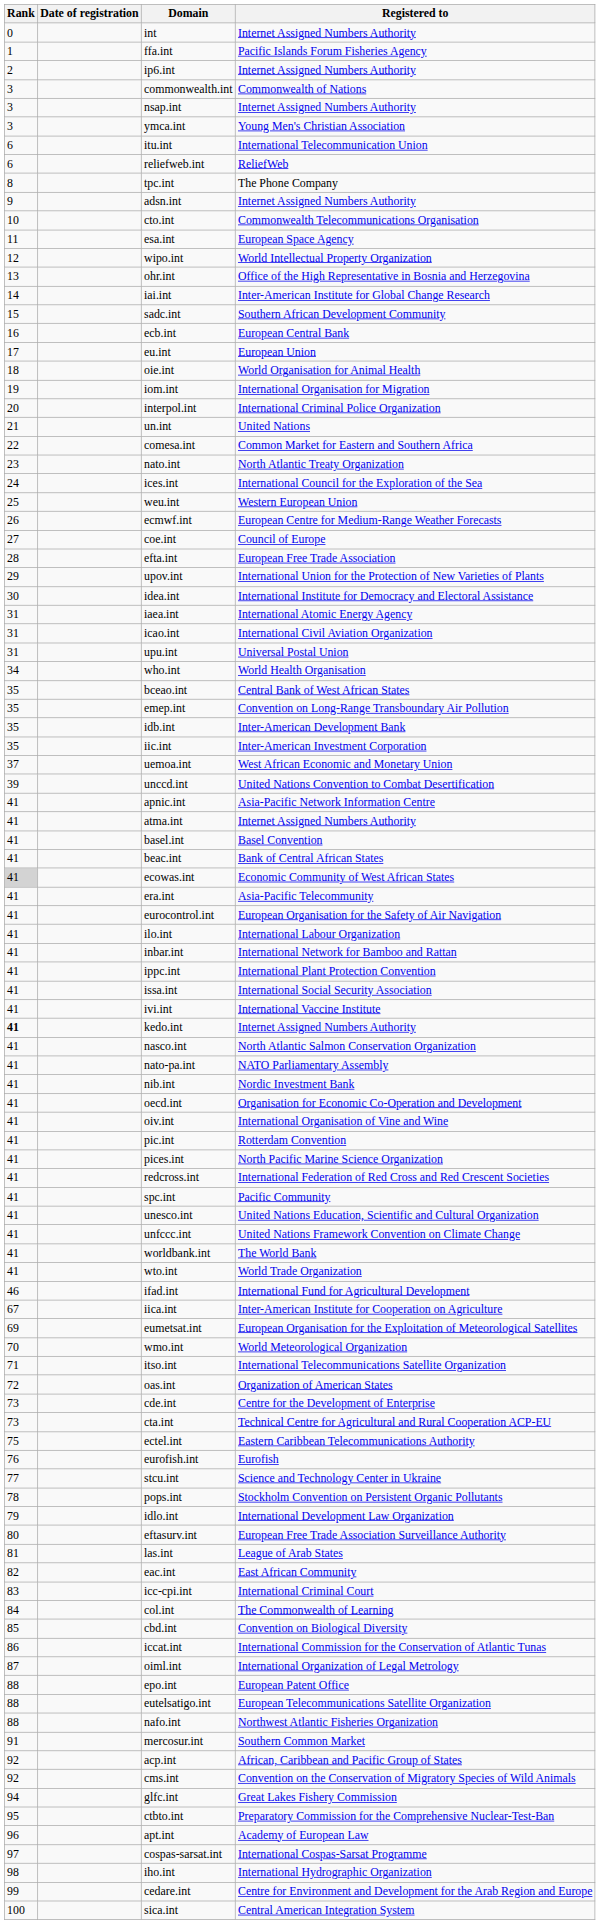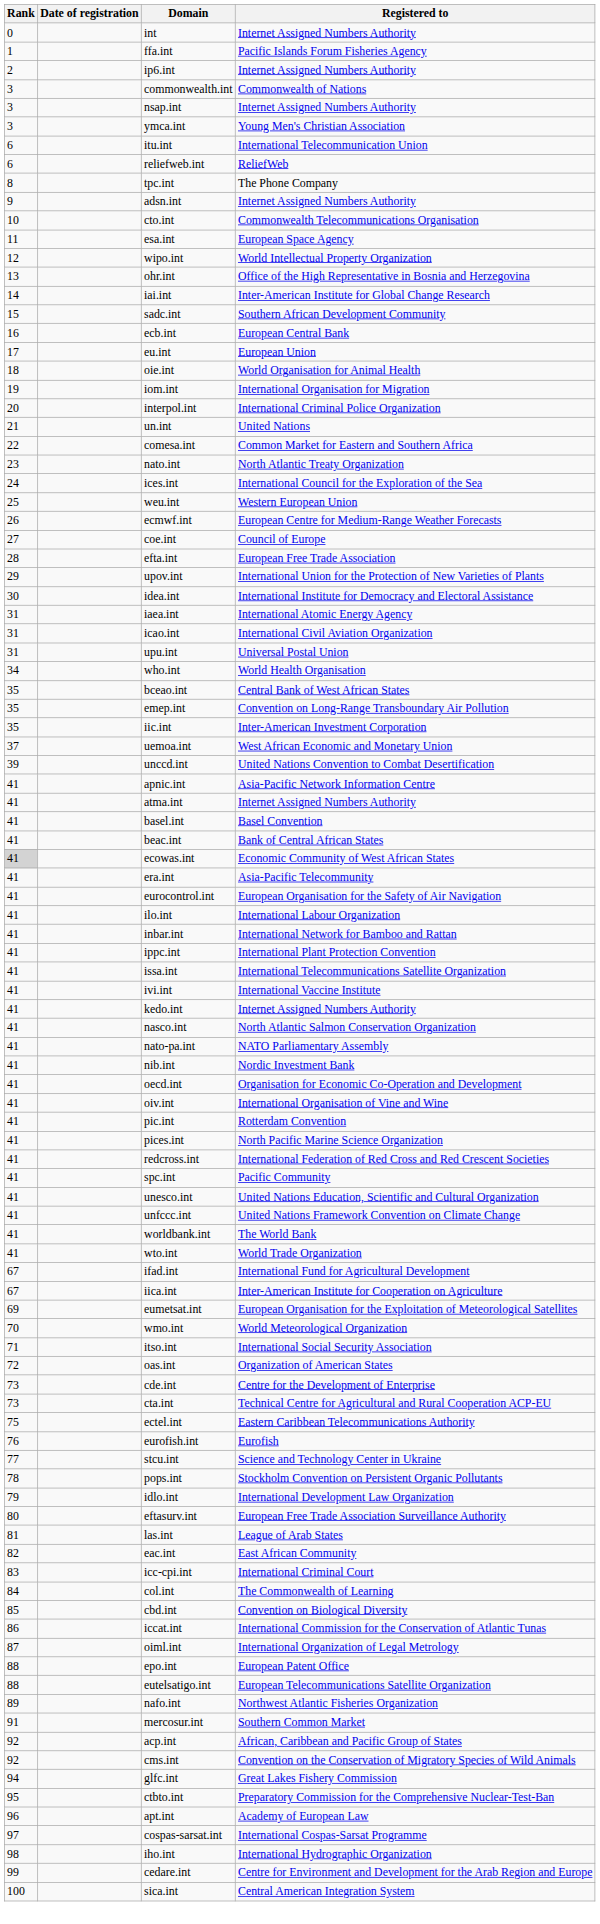 <table class="wikitable sortable">
 <tr>
 <th>Rank</th>
 <th>Date of registration</th>
 <th>Domain</th>
 <th>Registered to</th>
 </tr>
 <tr>
 <td>0</td>
 <td></td>
 <td>int</td>
 <td><a href='#'>Internet Assigned Numbers Authority</a></td>
 </tr>
 <tr>
 <td>1</td>
 <td></td>
 <td>ffa.int</td>
 <td><a href='#'>Pacific Islands Forum Fisheries Agency</a></td>
 </tr>
 <tr>
 <td>2</td>
 <td></td>
 <td>ip6.int</td>
 <td><a href='#'>Internet Assigned Numbers Authority</a></td>
 </tr>
 <tr>
 <td>3</td>
 <td></td>
 <td>commonwealth.int</td>
 <td><a href='#'>Commonwealth of Nations</a></td>
 </tr>
 <tr>
 <td>3</td>
 <td></td>
 <td>nsap.int</td>
 <td><a href='#'>Internet Assigned Numbers Authority</a></td>
 </tr>
 <tr>
 <td>3</td>
 <td></td>
 <td>ymca.int</td>
 <td><a href='#'>Young Men's Christian Association</a></td>
 </tr>
 <tr>
 <td>6</td>
 <td></td>
 <td>itu.int</td>
 <td><a href='#'>International Telecommunication Union</a></td>
 </tr>
 <tr>
 <td>6</td>
 <td></td>
 <td>reliefweb.int</td>
 <td><a href='#'>ReliefWeb</a></td>
 </tr>
 <tr>
 <td>8</td>
 <td></td>
 <td>tpc.int</td>
 <td>The Phone Company</td>
 </tr>
 <tr>
 <td>9</td>
 <td></td>
 <td>adsn.int</td>
 <td><a href='#'>Internet Assigned Numbers Authority</a></td>
 </tr>
 <tr>
 <td>10</td>
 <td></td>
 <td>cto.int</td>
 <td><a href='#'>Commonwealth Telecommunications Organisation</a></td>
 </tr>
 <tr>
 <td>11</td>
 <td></td>
 <td>esa.int</td>
 <td><a href='#'>European Space Agency</a></td>
 </tr>
 <tr>
 <td>12</td>
 <td></td>
 <td>wipo.int</td>
 <td><a href='#'>World Intellectual Property Organization</a></td>
 </tr>
 <tr>
 <td>13</td>
 <td></td>
 <td>ohr.int</td>
 <td><a href='#'>Office of the High Representative in Bosnia and Herzegovina</a></td>
 </tr>
 <tr>
 <td>14</td>
 <td></td>
 <td>iai.int</td>
 <td><a href='#'>Inter-American Institute for Global Change Research</a></td>
 </tr>
 <tr>
 <td>15</td>
 <td></td>
 <td>sadc.int</td>
 <td><a href='#'>Southern African Development Community</a></td>
 </tr>
 <tr>
 <td>16</td>
 <td></td>
 <td>ecb.int</td>
 <td><a href='#'>European Central Bank</a></td>
 </tr>
 <tr>
 <td>17</td>
 <td></td>
 <td>eu.int</td>
 <td><a href='#'>European Union</a></td>
 </tr>
 <tr>
 <td>18</td>
 <td></td>
 <td>oie.int</td>
 <td><a href='#'>World Organisation for Animal Health</a></td>
 </tr>
 <tr>
 <td>19</td>
 <td></td>
 <td>iom.int</td>
 <td><a href='#'>International Organisation for Migration</a></td>
 </tr>
 <tr>
 <td>20</td>
 <td></td>
 <td>interpol.int</td>
 <td><a href='#'>International Criminal Police Organization</a></td>
 </tr>
 <tr>
 <td>21</td>
 <td></td>
 <td>un.int</td>
 <td><a href='#'>United Nations</a></td>
 </tr>
 <tr>
 <td>22</td>
 <td></td>
 <td>comesa.int</td>
 <td><a href='#'>Common Market for Eastern and Southern Africa</a></td>
 </tr>
 <tr>
 <td>23</td>
 <td></td>
 <td>nato.int</td>
 <td><a href='#'>North Atlantic Treaty Organization</a></td>
 </tr>
 <tr>
 <td>24</td>
 <td></td>
 <td>ices.int</td>
 <td><a href='#'>International Council for the Exploration of the Sea</a></td>
 </tr>
 <tr>
 <td>25</td>
 <td></td>
 <td>weu.int</td>
 <td><a href='#'>Western European Union</a></td>
 </tr>
 <tr>
 <td>26</td>
 <td></td>
 <td>ecmwf.int</td>
 <td><a href='#'>European Centre for Medium-Range Weather Forecasts</a></td>
 </tr>
 <tr>
 <td>27</td>
 <td></td>
 <td>coe.int</td>
 <td><a href='#'>Council of Europe</a></td>
 </tr>
 <tr>
 <td>28</td>
 <td></td>
 <td>efta.int</td>
 <td><a href='#'>European Free Trade Association</a></td>
 </tr>
 <tr>
 <td>29</td>
 <td></td>
 <td>upov.int</td>
 <td><a href='#'>International Union for the Protection of New Varieties of Plants</a></td>
 </tr>
 <tr>
 <td>30</td>
 <td></td>
 <td>idea.int</td>
 <td><a href='#'>International Institute for Democracy and Electoral Assistance</a></td>
 </tr>
 <tr>
 <td>31</td>
 <td></td>
 <td>iaea.int</td>
 <td><a href='#'>International Atomic Energy Agency</a></td>
 </tr>
 <tr>
 <td>31</td>
 <td></td>
 <td>icao.int</td>
 <td><a href='#'>International Civil Aviation Organization</a></td>
 </tr>
 <tr>
 <td>31</td>
 <td></td>
 <td>upu.int</td>
 <td><a href='#'>Universal Postal Union</a></td>
 </tr>
 <tr>
 <td>34</td>
 <td></td>
 <td>who.int</td>
 <td><a href='#'>World Health Organisation</a></td>
 </tr>
 <tr>
 <td>35</td>
 <td></td>
 <td>bceao.int</td>
 <td><a href='#'>Central Bank of West African States</a></td>
 </tr>
 <tr>
 <td>35</td>
 <td></td>
 <td>emep.int</td>
 <td><a href='#'>Convention on Long-Range Transboundary Air Pollution</a></td>
 </tr>
 <tr>
 <td>35</td>
 <td></td>
-<td>idb.int</td>
-<td><a href='#'>Inter-American Development Bank</a></td>
-</tr>
-<tr>
-<td>35</td>
-<td></td>
 <td>iic.int</td>
 <td><a href='#'>Inter-American Investment Corporation</a></td>
 </tr>
 <tr>
 <td>37</td>
 <td></td>
 <td>uemoa.int</td>
 <td><a href='#'>West African Economic and Monetary Union</a></td>
 </tr>
 <tr>
 <td>39</td>
 <td></td>
 <td>unccd.int</td>
 <td><a href='#'>United Nations Convention to Combat Desertification</a></td>
 </tr>
 <tr>
 <td>41</td>
 <td></td>
 <td>apnic.int</td>
 <td><a href='#'>Asia-Pacific Network Information Centre</a></td>
 </tr>
 <tr>
 <td>41</td>
 <td></td>
 <td>atma.int</td>
 <td><a href='#'>Internet Assigned Numbers Authority</a></td>
 </tr>
 <tr>
 <td>41</td>
 <td></td>
 <td>basel.int</td>
 <td><a href='#'>Basel Convention</a></td>
 </tr>
 <tr>
 <td>41</td>
 <td></td>
 <td>beac.int</td>
 <td><a href='#'>Bank of Central African States</a></td>
 </tr>
 <tr>
 <td style="background: lightgrey;">41</td>
 <td></td>
 <td>ecowas.int</td>
 <td><a href='#'>Economic Community of West African States</a></td>
 </tr>
 <tr>
 <td>41</td>
 <td></td>
 <td>era.int</td>
 <td><a href='#'>Asia-Pacific Telecommunity</a></td>
 </tr>
 <tr>
 <td>41</td>
 <td></td>
 <td>eurocontrol.int</td>
 <td><a href='#'>European Organisation for the Safety of Air Navigation</a></td>
 </tr>
 <tr>
 <td>41</td>
 <td></td>
 <td>ilo.int</td>
 <td><a href='#'>International Labour Organization</a></td>
 </tr>
 <tr>
 <td>41</td>
 <td></td>
 <td>inbar.int</td>
 <td><a href='#'>International Network for Bamboo and Rattan</a></td>
 </tr>
 <tr>
 <td>41</td>
 <td></td>
 <td>ippc.int</td>
 <td><a href='#'>International Plant Protection Convention</a></td>
 </tr>
 <tr>
 <td>41</td>
 <td></td>
 <td>issa.int</td>
-<td><a href='#'>International Social Security Association</a></td>
+<td><a href='#'>International Telecommunications Satellite Organization</a></td>
 </tr>
 <tr>
 <td>41</td>
 <td></td>
 <td>ivi.int</td>
 <td><a href='#'>International Vaccine Institute</a></td>
 </tr>
 <tr>
-<td><strong>41</strong></td>
+<td>41</td>
 <td></td>
 <td>kedo.int</td>
 <td><a href='#'>Internet Assigned Numbers Authority</a></td>
 </tr>
 <tr>
 <td>41</td>
 <td></td>
 <td>nasco.int</td>
 <td><a href='#'>North Atlantic Salmon Conservation Organization</a></td>
 </tr>
 <tr>
 <td>41</td>
 <td></td>
 <td>nato-pa.int</td>
 <td><a href='#'>NATO Parliamentary Assembly</a></td>
 </tr>
 <tr>
 <td>41</td>
 <td></td>
 <td>nib.int</td>
 <td><a href='#'>Nordic Investment Bank</a></td>
 </tr>
 <tr>
 <td>41</td>
 <td></td>
 <td>oecd.int</td>
 <td><a href='#'>Organisation for Economic Co-Operation and Development</a></td>
 </tr>
 <tr>
 <td>41</td>
 <td></td>
 <td>oiv.int</td>
 <td><a href='#'>International Organisation of Vine and Wine</a></td>
 </tr>
 <tr>
 <td>41</td>
 <td></td>
 <td>pic.int</td>
 <td><a href='#'>Rotterdam Convention</a></td>
 </tr>
 <tr>
 <td>41</td>
 <td></td>
 <td>pices.int</td>
 <td><a href='#'>North Pacific Marine Science Organization</a></td>
 </tr>
 <tr>
 <td>41</td>
 <td></td>
 <td>redcross.int</td>
 <td><a href='#'>International Federation of Red Cross and Red Crescent Societies</a></td>
 </tr>
 <tr>
 <td>41</td>
 <td></td>
 <td>spc.int</td>
 <td><a href='#'>Pacific Community</a></td>
 </tr>
 <tr>
 <td>41</td>
 <td></td>
 <td>unesco.int</td>
 <td><a href='#'>United Nations Education, Scientific and Cultural Organization</a></td>
 </tr>
 <tr>
 <td>41</td>
 <td></td>
 <td>unfccc.int</td>
 <td><a href='#'>United Nations Framework Convention on Climate Change</a></td>
 </tr>
 <tr>
 <td>41</td>
 <td></td>
 <td>worldbank.int</td>
 <td><a href='#'>The World Bank</a></td>
 </tr>
 <tr>
 <td>41</td>
 <td></td>
 <td>wto.int</td>
 <td><a href='#'>World Trade Organization</a></td>
 </tr>
 <tr>
-<td>46</td>
+<td>67</td>
 <td></td>
 <td>ifad.int</td>
 <td><a href='#'>International Fund for Agricultural Development</a></td>
 </tr>
 <tr>
 <td>67</td>
 <td></td>
 <td>iica.int</td>
 <td><a href='#'>Inter-American Institute for Cooperation on Agriculture</a></td>
 </tr>
 <tr>
 <td>69</td>
 <td></td>
 <td>eumetsat.int</td>
 <td><a href='#'>European Organisation for the Exploitation of Meteorological Satellites</a></td>
 </tr>
 <tr>
 <td>70</td>
 <td></td>
 <td>wmo.int</td>
 <td><a href='#'>World Meteorological Organization</a></td>
 </tr>
 <tr>
 <td>71</td>
 <td></td>
 <td>itso.int</td>
-<td><a href='#'>International Telecommunications Satellite Organization</a></td>
+<td><a href='#'>International Social Security Association</a></td>
 </tr>
 <tr>
 <td>72</td>
 <td></td>
 <td>oas.int</td>
 <td><a href='#'>Organization of American States</a></td>
 </tr>
 <tr>
 <td>73</td>
 <td></td>
 <td>cde.int</td>
 <td><a href='#'>Centre for the Development of Enterprise</a></td>
 </tr>
 <tr>
 <td>73</td>
 <td></td>
 <td>cta.int</td>
 <td><a href='#'>Technical Centre for Agricultural and Rural Cooperation ACP-EU</a></td>
 </tr>
 <tr>
 <td>75</td>
 <td></td>
 <td>ectel.int</td>
 <td><a href='#'>Eastern Caribbean Telecommunications Authority</a></td>
 </tr>
 <tr>
 <td>76</td>
 <td></td>
 <td>eurofish.int</td>
 <td><a href='#'>Eurofish</a></td>
 </tr>
 <tr>
 <td>77</td>
 <td></td>
 <td>stcu.int</td>
 <td><a href='#'>Science and Technology Center in Ukraine</a></td>
 </tr>
 <tr>
 <td>78</td>
 <td></td>
 <td>pops.int</td>
 <td><a href='#'>Stockholm Convention on Persistent Organic Pollutants</a></td>
 </tr>
 <tr>
 <td>79</td>
 <td></td>
 <td>idlo.int</td>
 <td><a href='#'>International Development Law Organization</a></td>
 </tr>
 <tr>
 <td>80</td>
 <td></td>
 <td>eftasurv.int</td>
 <td><a href='#'>European Free Trade Association Surveillance Authority</a></td>
 </tr>
 <tr>
 <td>81</td>
 <td></td>
 <td>las.int</td>
 <td><a href='#'>League of Arab States</a></td>
 </tr>
 <tr>
 <td>82</td>
 <td></td>
 <td>eac.int</td>
 <td><a href='#'>East African Community</a></td>
 </tr>
 <tr>
 <td>83</td>
 <td></td>
 <td>icc-cpi.int</td>
 <td><a href='#'>International Criminal Court</a></td>
 </tr>
 <tr>
 <td>84</td>
 <td></td>
 <td>col.int</td>
 <td><a href='#'>The Commonwealth of Learning</a></td>
 </tr>
 <tr>
 <td>85</td>
 <td></td>
 <td>cbd.int</td>
 <td><a href='#'>Convention on Biological Diversity</a></td>
 </tr>
 <tr>
 <td>86</td>
 <td></td>
 <td>iccat.int</td>
 <td><a href='#'>International Commission for the Conservation of Atlantic Tunas</a></td>
 </tr>
 <tr>
 <td>87</td>
 <td></td>
 <td>oiml.int</td>
 <td><a href='#'>International Organization of Legal Metrology</a></td>
 </tr>
 <tr>
 <td>88</td>
 <td></td>
 <td>epo.int</td>
 <td><a href='#'>European Patent Office</a></td>
 </tr>
 <tr>
 <td>88</td>
 <td></td>
 <td>eutelsatigo.int</td>
 <td><a href='#'>European Telecommunications Satellite Organization</a></td>
 </tr>
 <tr>
-<td>88</td>
+<td>89</td>
 <td></td>
 <td>nafo.int</td>
 <td><a href='#'>Northwest Atlantic Fisheries Organization</a></td>
 </tr>
 <tr>
 <td>91</td>
 <td></td>
 <td>mercosur.int</td>
 <td><a href='#'>Southern Common Market</a></td>
 </tr>
 <tr>
 <td>92</td>
 <td></td>
 <td>acp.int</td>
 <td><a href='#'>African, Caribbean and Pacific Group of States</a></td>
 </tr>
 <tr>
 <td>92</td>
 <td></td>
 <td>cms.int</td>
 <td><a href='#'>Convention on the Conservation of Migratory Species of Wild Animals</a></td>
 </tr>
 <tr>
 <td>94</td>
 <td></td>
 <td>glfc.int</td>
 <td><a href='#'>Great Lakes Fishery Commission</a></td>
 </tr>
 <tr>
 <td>95</td>
 <td></td>
 <td>ctbto.int</td>
 <td><a href='#'>Preparatory Commission for the Comprehensive Nuclear-Test-Ban</a></td>
 </tr>
 <tr>
 <td>96</td>
 <td></td>
 <td>apt.int</td>
 <td><a href='#'>Academy of European Law</a></td>
 </tr>
 <tr>
 <td>97</td>
 <td></td>
 <td>cospas-sarsat.int</td>
 <td><a href='#'>International Cospas-Sarsat Programme</a></td>
 </tr>
 <tr>
 <td>98</td>
 <td></td>
 <td>iho.int</td>
 <td><a href='#'>International Hydrographic Organization</a></td>
 </tr>
 <tr>
 <td>99</td>
 <td></td>
 <td>cedare.int</td>
 <td><a href='#'>Centre for Environment and Development for the Arab Region and Europe</a></td>
 </tr>
 <tr>
 <td>100</td>
 <td></td>
 <td>sica.int</td>
 <td><a href='#'>Central American Integration System</a></td>
 </tr>
 </table>
